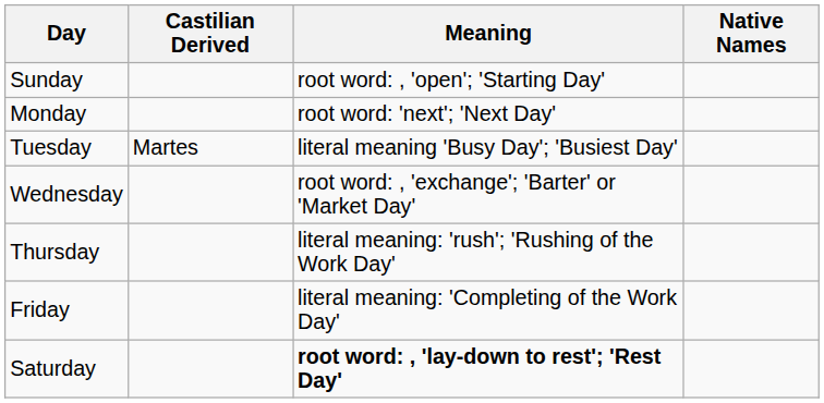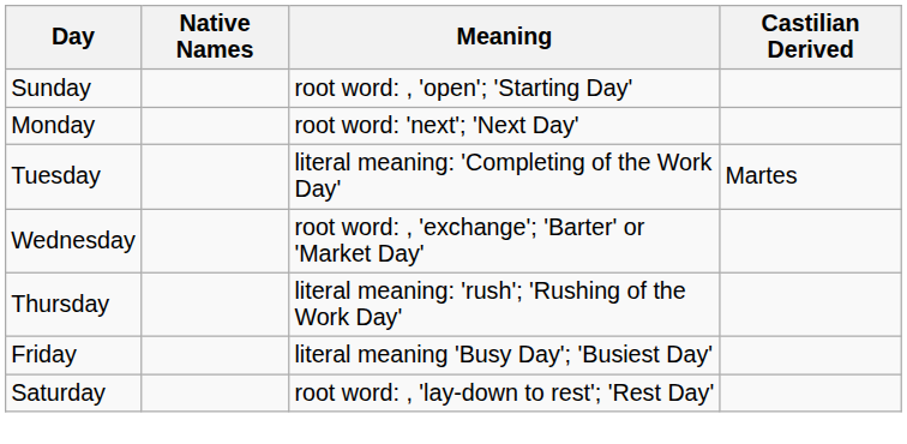 <table class="wikitable">
 <tr>
 <th>Day</th>
+<th>Native Names</th>
+<th>Meaning</th>
 <th>Castilian Derived</th>
-<th>Meaning</th>
-<th>Native Names</th>
 </tr>
 <tr>
 <td>Sunday</td>
 <td></td>
 <td>root word: , 'open'; 'Starting Day'</td>
 <td></td>
 </tr>
 <tr>
 <td>Monday</td>
 <td></td>
 <td>root word:  'next'; 'Next Day'</td>
 <td></td>
 </tr>
 <tr>
 <td>Tuesday</td>
+<td></td>
+<td>literal meaning: 'Completing of the Work Day'</td>
 <td>Martes</td>
-<td>literal meaning 'Busy Day'; 'Busiest Day'</td>
-<td></td>
 </tr>
 <tr>
 <td>Wednesday</td>
 <td></td>
 <td>root word: , 'exchange'; 'Barter' or 'Market Day'</td>
 <td></td>
 </tr>
 <tr>
 <td>Thursday</td>
 <td></td>
 <td>literal meaning: 'rush'; 'Rushing of the Work Day'</td>
 <td></td>
 </tr>
 <tr>
 <td>Friday</td>
 <td></td>
-<td>literal meaning: 'Completing of the Work Day'</td>
+<td>literal meaning 'Busy Day'; 'Busiest Day'</td>
 <td></td>
 </tr>
 <tr>
 <td>Saturday</td>
 <td></td>
-<td><strong>root word: , 'lay-down to rest'; 'Rest Day'</strong></td>
+<td>root word: , 'lay-down to rest'; 'Rest Day'</td>
 <td></td>
 </tr>
 </table>
